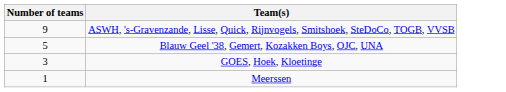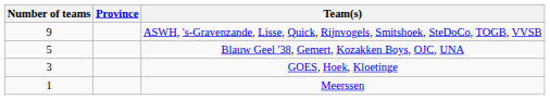 <table class="wikitable" style="text-align:center">
 <tr>
 <th>Number of teams</th>
+<th><a href='#'>Province</a></th>
 <th>Team(s)</th>
 </tr>
 <tr>
 <td>9</td>
+<td align="left"></td>
 <td><a href='#'>ASWH</a>, <a href='#'>'s-Gravenzande</a>, <a href='#'>Lisse</a>, <a href='#'>Quick</a>, <a href='#'>Rijnvogels</a>, <a href='#'>Smitshoek</a>, <a href='#'>SteDoCo</a>, <a href='#'>TOGB</a>, <a href='#'>VVSB</a></td>
 </tr>
 <tr>
 <td>5</td>
+<td align="left"></td>
 <td><a href='#'>Blauw Geel '38</a>, <a href='#'>Gemert</a>, <a href='#'>Kozakken Boys</a>, <a href='#'>OJC</a>, <a href='#'>UNA</a></td>
 </tr>
 <tr>
 <td>3</td>
+<td align="left"></td>
 <td><a href='#'>GOES</a>, <a href='#'>Hoek</a>, <a href='#'>Kloetinge</a></td>
 </tr>
 <tr>
 <td>1</td>
+<td align="left"></td>
 <td><a href='#'>Meerssen</a></td>
 </tr>
 </table>
